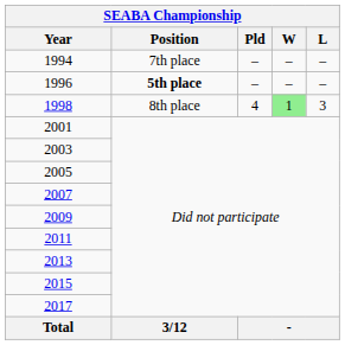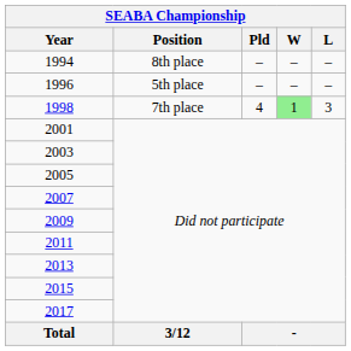 <table class="wikitable" style="text-align: center;">
 <tr>
 <th colspan=9><a href='#'>SEABA Championship</a></th>
 </tr>
 <tr>
 <th width=25%>Year</th>
 <th width=30%>Position</th>
 <th width=8%>Pld</th>
 <th width=8%>W</th>
 <th width=8%>L</th>
 </tr>
 <tr>
 <td> 1994</td>
-<td>7th place</td>
+<td>8th place</td>
 <td>–</td>
 <td>–</td>
 <td>–</td>
 </tr>
 <tr>
 <td> 1996</td>
-<td><strong>5th place</strong></td>
+<td>5th place</td>
 <td>–</td>
 <td>–</td>
 <td>–</td>
 </tr>
 <tr>
 <td> <a href='#'>1998</a></td>
-<td>8th place</td>
+<td>7th place</td>
 <td>4</td>
 <td style="background: lightgreen;">1</td>
 <td>3</td>
 </tr>
 <tr>
 <td> 2001</td>
 <td colspan="4" rowspan="9"><em>Did not participate</em></td>
 </tr>
 <tr>
 <td> 2003</td>
 </tr>
 <tr>
 <td> 2005</td>
 </tr>
 <tr>
 <td> <a href='#'>2007</a></td>
 </tr>
 <tr>
 <td> <a href='#'>2009</a></td>
 </tr>
 <tr>
 <td> <a href='#'>2011</a></td>
 </tr>
 <tr>
 <td> <a href='#'>2013</a></td>
 </tr>
 <tr>
 <td> <a href='#'>2015</a></td>
 </tr>
 <tr>
 <td> <a href='#'>2017</a></td>
 </tr>
 <tr>
 <th>Total</th>
 <th>3/12</th>
 <th colspan=3>-</th>
 </tr>
 </table>
